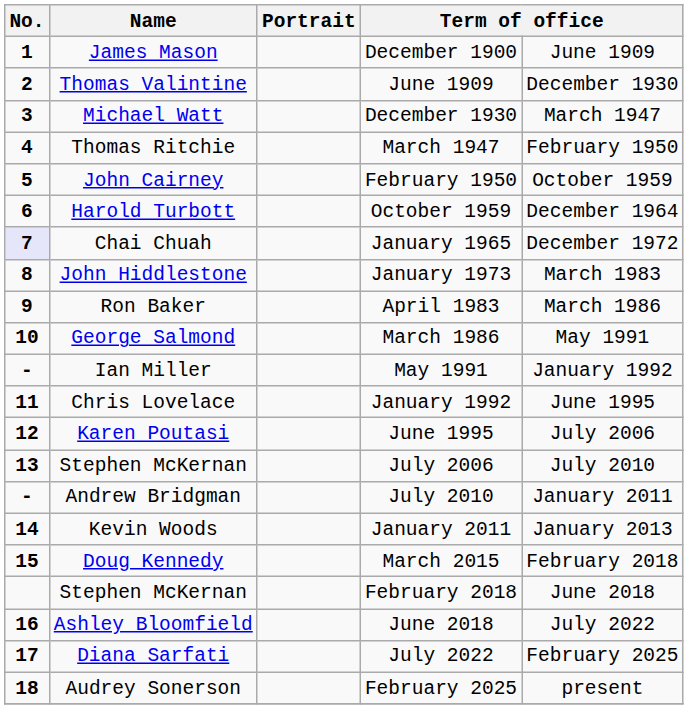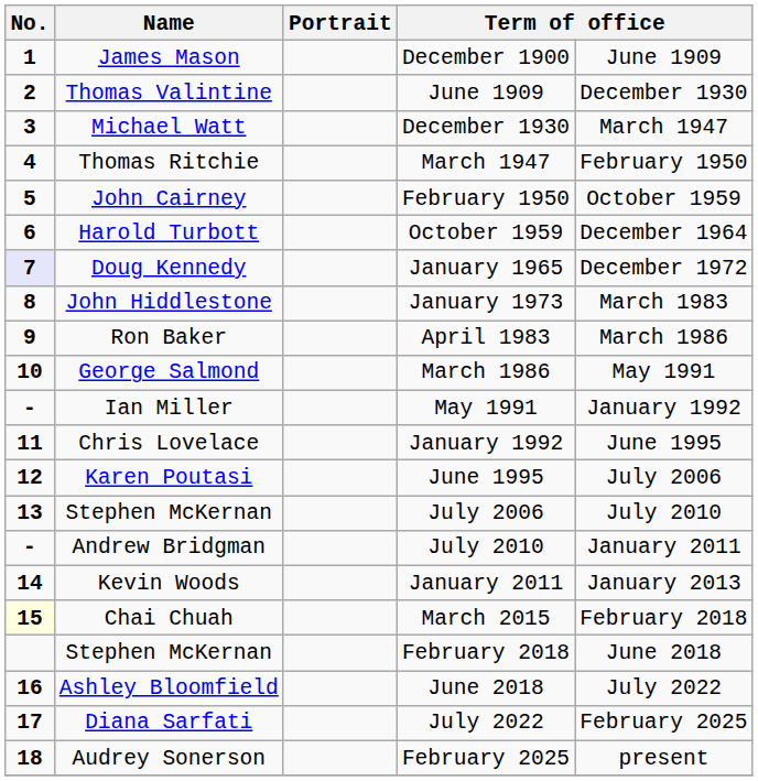 <table class="wikitable" style="text-align:center">
 <tr>
 <th>No.</th>
 <th>Name</th>
 <th>Portrait</th>
 <th colspan=2>Term of office</th>
 </tr>
 <tr>
 <td align=center><strong>1</strong></td>
 <td><a href='#'>James Mason</a></td>
 <td></td>
 <td>December 1900</td>
 <td>June 1909</td>
 </tr>
 <tr>
 <td align=center><strong>2</strong></td>
 <td><a href='#'>Thomas Valintine</a></td>
 <td></td>
 <td>June 1909</td>
 <td>December 1930</td>
 </tr>
 <tr>
 <td align=center><strong>3</strong></td>
 <td><a href='#'>Michael Watt</a></td>
 <td></td>
 <td>December 1930</td>
 <td>March 1947</td>
 </tr>
 <tr>
 <td align=center><strong>4</strong></td>
 <td>Thomas Ritchie</td>
 <td></td>
 <td>March 1947</td>
 <td>February 1950</td>
 </tr>
 <tr>
 <td align=center><strong>5</strong></td>
 <td><a href='#'>John Cairney</a></td>
 <td></td>
 <td>February 1950</td>
 <td>October 1959</td>
 </tr>
 <tr>
 <td align=center><strong>6</strong></td>
 <td><a href='#'>Harold Turbott</a></td>
 <td></td>
 <td>October 1959</td>
 <td>December 1964</td>
 </tr>
 <tr>
 <td align=center style="background: lavender;"><strong>7</strong></td>
-<td>Chai Chuah</td>
+<td><a href='#'>Doug Kennedy</a></td>
 <td></td>
 <td>January 1965</td>
 <td>December 1972</td>
 </tr>
 <tr>
 <td align=center><strong>8</strong></td>
 <td><a href='#'>John Hiddlestone</a></td>
 <td></td>
 <td>January 1973</td>
 <td>March 1983</td>
 </tr>
 <tr>
 <td align=center><strong>9</strong></td>
 <td>Ron Baker</td>
 <td></td>
 <td>April 1983</td>
 <td>March 1986</td>
 </tr>
 <tr>
 <td align=center><strong>10</strong></td>
 <td><a href='#'>George Salmond</a></td>
 <td></td>
 <td>March 1986</td>
 <td>May 1991</td>
 </tr>
 <tr>
 <td align=center><strong>-</strong></td>
 <td>Ian Miller<br></td>
 <td></td>
 <td>May 1991</td>
 <td>January 1992</td>
 </tr>
 <tr>
 <td align=center><strong>11</strong></td>
 <td>Chris Lovelace</td>
 <td></td>
 <td>January 1992</td>
 <td>June 1995</td>
 </tr>
 <tr>
 <td align=center><strong>12</strong></td>
 <td><a href='#'>Karen Poutasi</a></td>
 <td></td>
 <td>June 1995</td>
 <td>July 2006</td>
 </tr>
 <tr>
 <td align=center><strong>13</strong></td>
 <td>Stephen McKernan</td>
 <td></td>
 <td>July 2006</td>
 <td>July 2010</td>
 </tr>
 <tr>
 <td align=center><strong>-</strong></td>
 <td>Andrew Bridgman<br></td>
 <td></td>
 <td>July 2010</td>
 <td>January 2011</td>
 </tr>
 <tr>
 <td align=center><strong>14</strong></td>
 <td>Kevin Woods</td>
 <td></td>
 <td>January 2011</td>
 <td>January 2013</td>
 </tr>
 <tr>
-<td align=center><strong>15</strong></td>
-<td><a href='#'>Doug Kennedy</a></td>
+<td align=center style="background: lightyellow;"><strong>15</strong></td>
+<td>Chai Chuah</td>
 <td></td>
 <td>March 2015</td>
 <td>February 2018</td>
 </tr>
 <tr>
 <td align=center></td>
 <td>Stephen McKernan<br></td>
 <td></td>
 <td>February 2018</td>
 <td>June 2018</td>
 </tr>
 <tr>
 <td align=center><strong>16</strong></td>
 <td><a href='#'>Ashley Bloomfield</a></td>
 <td></td>
 <td>June 2018</td>
 <td>July 2022</td>
 </tr>
 <tr>
 <td align=center><strong>17</strong></td>
 <td><a href='#'>Diana Sarfati</a><br></td>
 <td></td>
 <td>July 2022</td>
 <td>February 2025</td>
 </tr>
 <tr>
 <td align=center><strong>18</strong></td>
 <td>Audrey Sonerson<br></td>
 <td></td>
 <td>February 2025</td>
 <td>present</td>
 </tr>
 <tr>
 </tr>
 </table>
